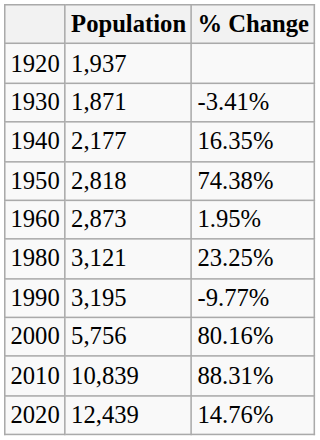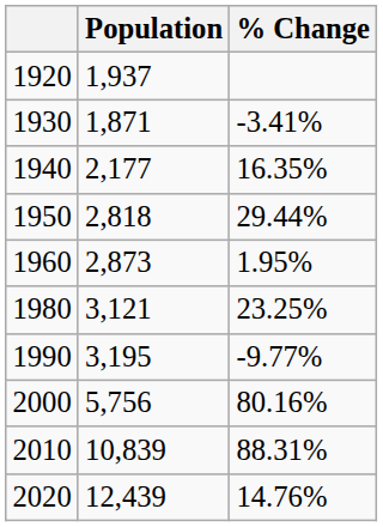 <table class="wikitable">
 <tr>
 <th></th>
 <th>Population</th>
 <th>% Change</th>
 </tr>
 <tr>
 <td>1920</td>
 <td>1,937</td>
 <td></td>
 </tr>
 <tr>
 <td>1930</td>
 <td>1,871</td>
 <td>-3.41%</td>
 </tr>
 <tr>
 <td>1940</td>
 <td>2,177</td>
 <td>16.35%</td>
 </tr>
 <tr>
 <td>1950</td>
 <td>2,818</td>
-<td>74.38%</td>
+<td>29.44%</td>
 </tr>
 <tr>
 <td>1960</td>
 <td>2,873</td>
 <td>1.95%</td>
 </tr>
 <tr>
 <td>1980</td>
 <td>3,121</td>
 <td>23.25%</td>
 </tr>
 <tr>
 <td>1990</td>
 <td>3,195</td>
 <td>-9.77%</td>
 </tr>
 <tr>
 <td>2000</td>
 <td>5,756</td>
 <td>80.16%</td>
 </tr>
 <tr>
 <td>2010</td>
 <td>10,839</td>
 <td>88.31%</td>
 </tr>
 <tr>
 <td>2020</td>
 <td>12,439</td>
 <td>14.76%</td>
 </tr>
 </table>
